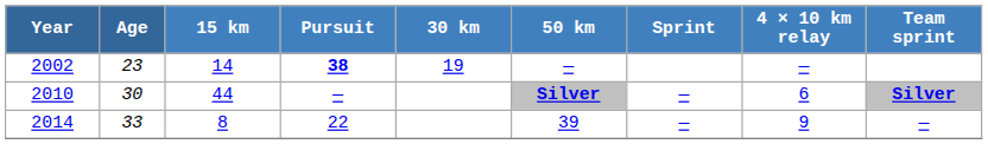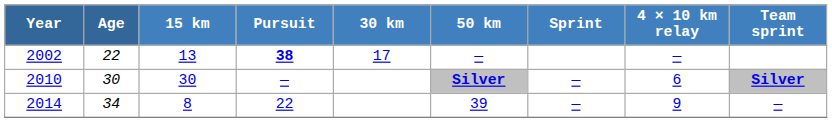 <table class="wikitable" style="font-size:95%; text-align:center; border:grey solid 1px; border-collapse:collapse; background:#ffffff;">
 <tr>
 <th style="background-color:#369; color:white; width:60px;"> Year </th>
 <th style="background-color:#369; color:white; width:40px;"> Age </th>
 <th style="background-color:#4180be; color:white; width:75px;"> 15 km </th>
 <th style="background-color:#4180be; color:white; width:75px;"> Pursuit </th>
 <th style="background-color:#4180be; color:white; width:75px;"> 30 km </th>
 <th style="background-color:#4180be; color:white; width:75px;"> 50 km </th>
 <th style="background-color:#4180be; color:white; width:75px;"> Sprint </th>
 <th style="background-color:#4180be; color:white; width:75px;"> 4 × 10 km <br> relay </th>
 <th style="background-color:#4180be; color:white; width:75px;"> Team <br> sprint </th>
 </tr>
 <tr>
 <td><a href='#'>2002</a></td>
-<td><em>23</em></td>
-<td><a href='#'>14</a></td>
+<td><em>22</em></td>
+<td><a href='#'>13</a></td>
 <td><strong><a href='#'>38</a></strong></td>
-<td><a href='#'>19</a></td>
+<td><a href='#'>17</a></td>
 <td><a href='#'>—</a></td>
 <td><a href='#'></a></td>
 <td><a href='#'>—</a></td>
 <td></td>
 </tr>
 <tr>
 <td><a href='#'>2010</a></td>
 <td><em>30</em></td>
-<td><a href='#'>44</a></td>
+<td><a href='#'>30</a></td>
 <td><a href='#'>—</a></td>
 <td></td>
 <td style="background:silver;"><a href='#'><strong>Silver</strong></a></td>
 <td><a href='#'>—</a></td>
 <td><a href='#'>6</a></td>
 <td style="background:silver;"><a href='#'><strong>Silver</strong></a></td>
 </tr>
 <tr>
 <td><a href='#'>2014</a></td>
-<td><em>33</em></td>
+<td><em>34</em></td>
 <td><a href='#'>8</a></td>
 <td><a href='#'>22</a></td>
 <td></td>
 <td><a href='#'>39</a></td>
 <td><a href='#'>—</a></td>
 <td><a href='#'>9</a></td>
 <td><a href='#'>—</a></td>
 </tr>
 <tr>
 </tr>
 </table>
